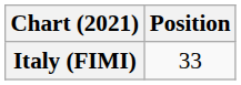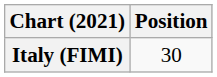 <table class="wikitable sortable plainrowheaders" style="text-align:center">
 <tr>
 <th scope="col">Chart (2021)</th>
 <th scope="col">Position</th>
 </tr>
 <tr>
 <th scope="row">Italy (FIMI)</th>
-<td>33</td>
+<td>30</td>
 </tr>
 </table>
